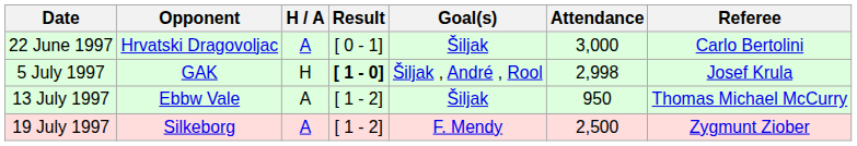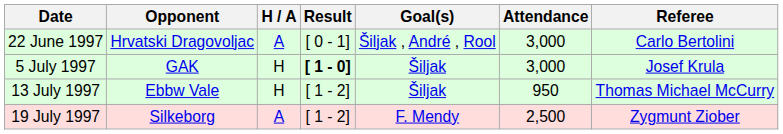 <table class="wikitable" style="text-align:center">
 <tr>
 <th class="wikitable">Date</th>
 <th>Opponent</th>
 <th>H / A</th>
 <th>Result</th>
 <th>Goal(s)</th>
 <th>Attendance</th>
 <th>Referee</th>
 </tr>
 <tr style="background:#dfd;">
 <td>22 June 1997</td>
 <td> <a href='#'>Hrvatski Dragovoljac</a></td>
 <td><a href='#'>A</a></td>
 <td>[ 0 - 1]</td>
-<td><a href='#'>Šiljak</a> </td>
+<td><a href='#'>Šiljak</a> , <a href='#'>André</a> , <a href='#'>Rool</a> </td>
 <td>3,000</td>
 <td> <a href='#'>Carlo Bertolini</a></td>
 </tr>
 <tr style="background:#dfd;">
 <td>5 July 1997</td>
 <td> <a href='#'>GAK</a></td>
 <td>H</td>
 <td><strong>[ 1 - 0]</strong></td>
-<td><a href='#'>Šiljak</a> , <a href='#'>André</a> , <a href='#'>Rool</a> </td>
-<td>2,998</td>
+<td><a href='#'>Šiljak</a> </td>
+<td>3,000</td>
 <td> <a href='#'>Josef Krula</a></td>
 </tr>
 <tr style="background:#dfd;">
 <td>13 July 1997</td>
 <td> <a href='#'>Ebbw Vale</a></td>
-<td>A</td>
+<td>H</td>
 <td>[ 1 - 2]</td>
 <td><a href='#'>Šiljak</a> </td>
 <td>950</td>
 <td> <a href='#'>Thomas Michael McCurry</a></td>
 </tr>
 <tr style="background:#fdd;">
 <td>19 July 1997</td>
 <td> <a href='#'>Silkeborg</a></td>
 <td><a href='#'>A</a></td>
 <td>[ 1 - 2]</td>
 <td><a href='#'>F. Mendy</a> </td>
 <td>2,500</td>
 <td> <a href='#'>Zygmunt Ziober</a></td>
 </tr>
 </table>
